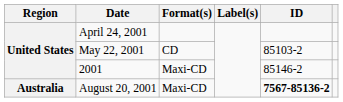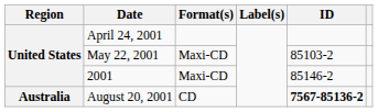 <table class="wikitable plainrowheaders">
 <tr>
 <th scope="col">Region</th>
 <th scope="col">Date</th>
 <th scope="col">Format(s)</th>
 <th scope="col">Label(s)</th>
 <th scope="col">ID</th>
 <th scope="col"></th>
 </tr>
 <tr>
 <th scope="row" rowspan="3">United States</th>
 <td>April 24, 2001</td>
 <td></td>
 <td rowspan="4"></td>
 <td></td>
 <td align="center"></td>
 </tr>
 <tr>
 <td>May 22, 2001</td>
-<td>CD</td>
+<td>Maxi-CD</td>
 <td>85103-2</td>
 <td align="center"></td>
 </tr>
 <tr>
 <td>2001</td>
 <td>Maxi-CD</td>
 <td>85146-2</td>
 <td align="center"></td>
 </tr>
 <tr>
 <th scope="row">Australia</th>
 <td>August 20, 2001</td>
-<td>Maxi-CD</td>
+<td>CD</td>
 <td><strong>7567-85136-2</strong></td>
 <td align="center"></td>
 </tr>
 </table>
